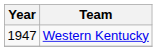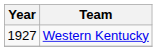 <table class=wikitable>
 <tr>
 <th>Year</th>
 <th>Team</th>
 </tr>
 <tr>
-<td>1947</td>
+<td>1927</td>
 <td><a href='#'>Western Kentucky</a></td>
 </tr>
 <tr>
 </tr>
 </table>
